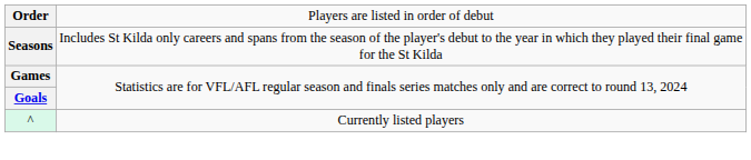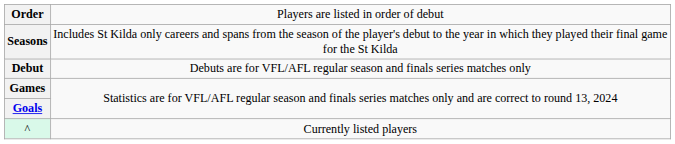 <table class="wikitable plainrowheaders"  style="font-size:90%; text-align:center; width:40%;">
 <tr>
 <th scope="row" style="text-align:center;">Order</th>
 <td>Players are listed in order of debut</td>
 </tr>
 <tr>
 <th scope="row" style="text-align:center;">Seasons</th>
 <td>Includes St Kilda only careers and spans from the season of the player's debut to the year in which they played their final game for the St Kilda</td>
+</tr>
+<tr>
+<th scope="row" style="text-align:center;">Debut</th>
+<td>Debuts are for VFL/AFL regular season and finals series matches only</td>
 </tr>
 <tr>
 <th scope="row" style="text-align:center;">Games</th>
 <td rowspan="2">Statistics are for VFL/AFL regular season and finals series matches only and are correct to round 13, 2024</td>
 </tr>
 <tr>
 <th scope="row" style="text-align:center;"><a href='#'>Goals</a></th>
 </tr>
 <tr>
 <td scope="row" style="text-align:center; background:#D9F9E9;">^</td>
 <td>Currently listed players</td>
 </tr>
 </table>
